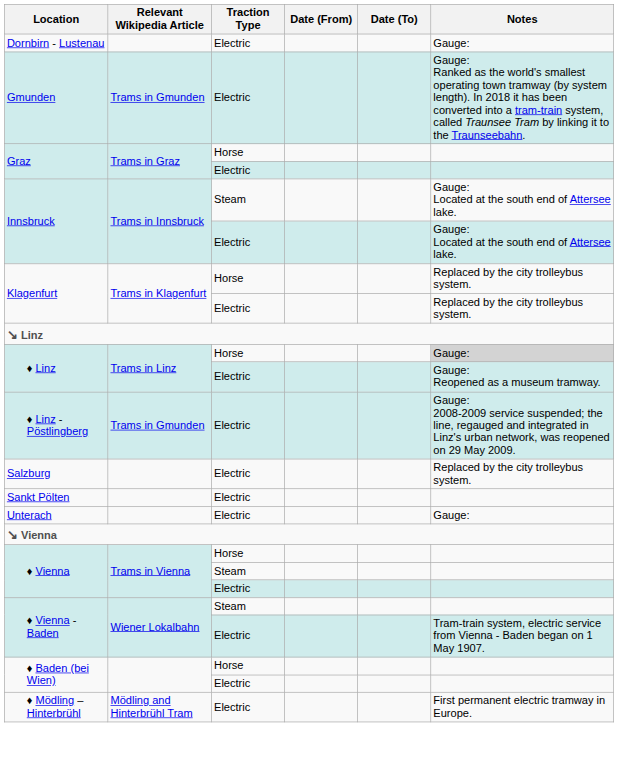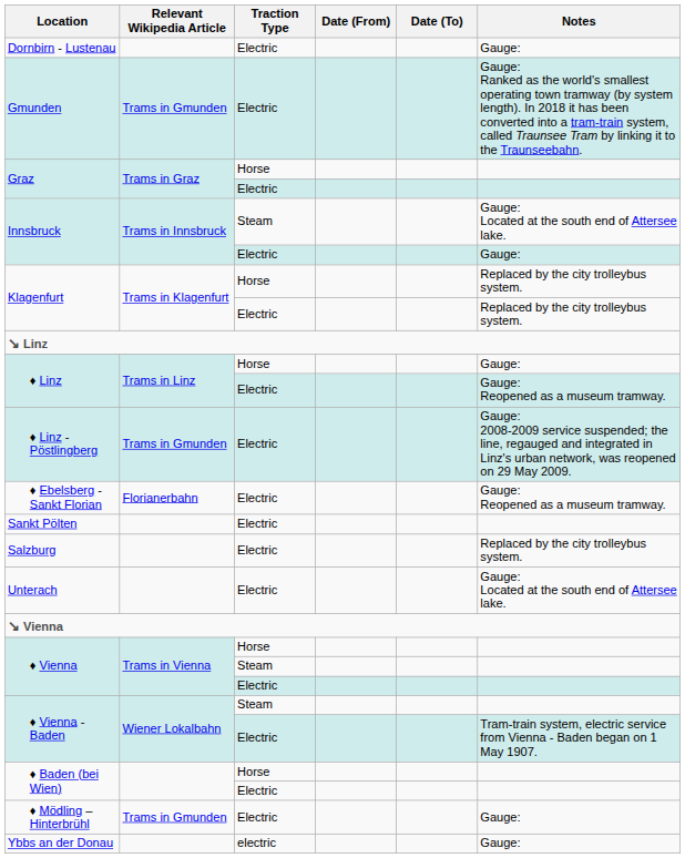 <table class="wikitable" width=100%>
 <tr>
 <th style="width:17%;">Location</th>
 <th style="width:17%;">Relevant Wikipedia Article</th>
 <th style="width:12%;">Traction<br>Type</th>
 <th style="width:12%;">Date (From)</th>
 <th style="width:12%;">Date (To)</th>
 <th style="width:30%;">Notes</th>
 </tr>
 <tr>
 <td><a href='#'>Dornbirn</a> - <a href='#'>Lustenau</a></td>
 <td> </td>
 <td>Electric</td>
 <td></td>
 <td></td>
 <td>Gauge: </td>
 </tr>
 <tr style="background:#CFECEC">
 <td><a href='#'>Gmunden</a></td>
 <td><a href='#'>Trams in Gmunden</a></td>
 <td>Electric</td>
 <td></td>
 <td> </td>
 <td>Gauge: <br>Ranked as the world's smallest operating town tramway (by system length). In 2018 it has been converted into a <a href='#'>tram-train</a> system, called <em>Traunsee Tram</em> by linking it to the <a href='#'>Traunseebahn</a>.</td>
 </tr>
 <tr>
 <td style="background:#CFECEC" rowspan="2"><a href='#'>Graz</a></td>
 <td style="background:#CFECEC" rowspan="2"><a href='#'>Trams in Graz</a></td>
 <td>Horse</td>
 <td></td>
 <td></td>
 <td> </td>
 </tr>
 <tr style="background:#CFECEC">
 <td>Electric</td>
 <td></td>
 <td> </td>
 <td> </td>
 </tr>
 <tr>
 <td style="background:#CFECEC" rowspan="2"><a href='#'>Innsbruck</a></td>
 <td style="background:#CFECEC" rowspan="2"><a href='#'>Trams in Innsbruck</a></td>
 <td>Steam</td>
 <td></td>
 <td></td>
 <td>Gauge: <br>Located at the  south end of <a href='#'>Attersee</a> lake.</td>
 </tr>
 <tr style="background:#CFECEC">
 <td>Electric</td>
 <td></td>
 <td> </td>
-<td>Gauge: <br>Located at the  south end of <a href='#'>Attersee</a> lake.</td>
+<td>Gauge: </td>
 </tr>
 <tr>
 <td rowspan="2"><a href='#'>Klagenfurt</a></td>
 <td rowspan="2"><a href='#'>Trams in Klagenfurt</a></td>
 <td>Horse</td>
 <td></td>
 <td></td>
 <td>Replaced by the city trolleybus system.</td>
 </tr>
 <tr>
 <td>Electric</td>
 <td></td>
 <td></td>
 <td>Replaced by the city trolleybus system.</td>
 </tr>
 <tr>
 <td style="color:#505050;" colspan=6><strong><big>↘</big> Linz</strong></td>
 </tr>
 <tr>
 <td style="background:#CFECEC; padding-left: 2em;" rowspan=2>♦ <a href='#'>Linz</a></td>
 <td style="background:#CFECEC;" rowspan="2"><a href='#'>Trams in Linz</a></td>
 <td>Horse</td>
 <td></td>
 <td></td>
-<td style="background: lightgrey;">Gauge: </td>
+<td>Gauge: </td>
 </tr>
 <tr style="background:#CFECEC">
 <td>Electric</td>
 <td></td>
 <td> </td>
 <td>Gauge: <br>Reopened as a museum tramway.</td>
 </tr>
 <tr style="background:#CFECEC">
 <td style="padding-left: 2em;">♦ <a href='#'>Linz</a> - <a href='#'>Pöstlingberg</a></td>
 <td><a href='#'>Trams in Gmunden</a></td>
 <td>Electric</td>
 <td></td>
 <td> </td>
 <td>Gauge: <br>2008-2009 service suspended; the line, regauged and integrated in Linz's urban network, was reopened on 29 May 2009.</td>
 </tr>
 <tr>
-<td><a href='#'>Salzburg</a></td>
-<td> </td>
+<td style="padding-left: 2em;">♦ <a href='#'>Ebelsberg</a> - <a href='#'>Sankt Florian</a></td>
+<td><a href='#'>Florianerbahn</a></td>
 <td>Electric</td>
 <td></td>
 <td></td>
-<td>Replaced by the city trolleybus system.</td>
+<td>Gauge: <br>Reopened as a museum tramway.</td>
 </tr>
 <tr>
 <td><a href='#'>Sankt Pölten</a></td>
 <td> </td>
 <td>Electric</td>
 <td></td>
 <td></td>
 <td> </td>
 </tr>
 <tr>
+<td><a href='#'>Salzburg</a></td>
+<td> </td>
+<td>Electric</td>
+<td></td>
+<td></td>
+<td>Replaced by the city trolleybus system.</td>
+</tr>
+<tr>
 <td><a href='#'>Unterach</a></td>
 <td> </td>
 <td>Electric</td>
 <td></td>
 <td></td>
-<td>Gauge: </td>
+<td>Gauge: <br>Located at the  south end of <a href='#'>Attersee</a> lake.</td>
 </tr>
 <tr>
 <td style="color:#505050;" colspan=6><strong><big>↘</big> Vienna</strong></td>
 </tr>
 <tr>
 <td style="background:#CFECEC; padding-left: 2em;" rowspan=3>♦ <a href='#'>Vienna</a></td>
 <td style="background:#CFECEC" rowspan=3><a href='#'>Trams in Vienna</a></td>
 <td>Horse</td>
 <td></td>
 <td></td>
 <td> </td>
 </tr>
 <tr>
 <td>Steam</td>
 <td></td>
 <td></td>
 <td> </td>
 </tr>
 <tr style="background:#CFECEC">
 <td>Electric</td>
 <td></td>
 <td> </td>
 <td> </td>
 </tr>
 <tr>
 <td style="background:#CFECEC; padding-left: 2em;" rowspan=2>♦ <a href='#'>Vienna</a> - <a href='#'>Baden</a></td>
 <td style="background:#CFECEC" rowspan=2><a href='#'>Wiener Lokalbahn</a></td>
 <td>Steam</td>
 <td></td>
 <td></td>
 <td> </td>
 </tr>
 <tr style="background:#CFECEC">
 <td>Electric</td>
 <td></td>
 <td> </td>
 <td>Tram-train system, electric service from Vienna - Baden began on 1 May 1907.</td>
 </tr>
 <tr>
 <td style="padding-left: 2em;" rowspan="2">♦ <a href='#'>Baden (bei Wien)</a></td>
 <td rowspan="2"> </td>
 <td>Horse</td>
 <td></td>
 <td></td>
 <td> </td>
 </tr>
 <tr>
 <td>Electric</td>
 <td></td>
 <td></td>
 <td> </td>
 </tr>
 <tr>
 <td style="padding-left: 2em;">♦ <a href='#'>Mödling</a> – <a href='#'>Hinterbrühl</a></td>
-<td><a href='#'>Mödling and Hinterbrühl Tram</a></td>
+<td><a href='#'>Trams in Gmunden</a></td>
 <td>Electric</td>
 <td></td>
 <td></td>
-<td>First permanent electric tramway in Europe.</td>
+<td>Gauge: </td>
+</tr>
+<tr>
+<td><a href='#'>Ybbs an der Donau</a></td>
+<td> </td>
+<td>electric</td>
+<td></td>
+<td></td>
+<td>Gauge: </td>
 </tr>
 </table>
